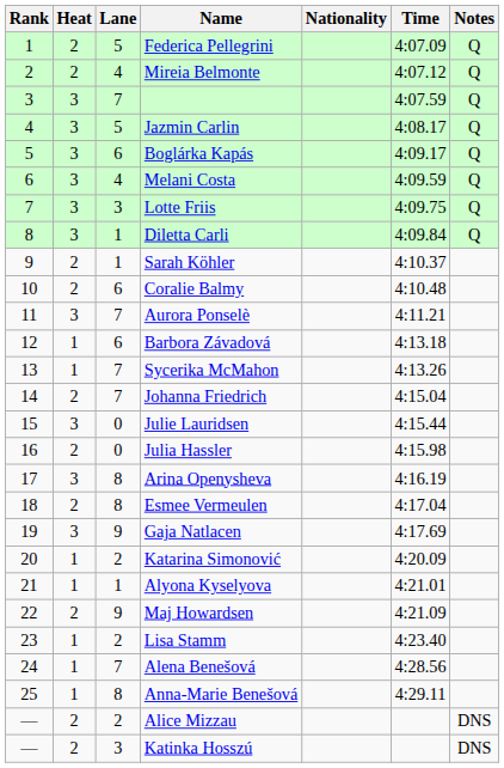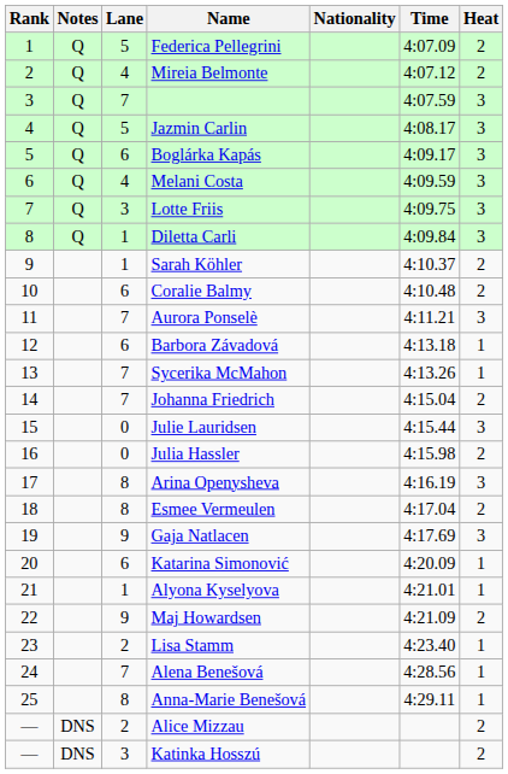 <table class="wikitable sortable" style="text-align:center">
 <tr>
 <th>Rank</th>
-<th>Heat</th>
+<th>Notes</th>
 <th>Lane</th>
 <th>Name</th>
 <th>Nationality</th>
 <th>Time</th>
-<th>Notes</th>
+<th>Heat</th>
 </tr>
 <tr bgcolor=ccffcc>
 <td>1</td>
-<td>2</td>
+<td>Q</td>
 <td>5</td>
 <td align=left><a href='#'>Federica Pellegrini</a></td>
 <td align=left></td>
 <td>4:07.09</td>
-<td>Q</td>
+<td>2</td>
 </tr>
 <tr bgcolor=ccffcc>
 <td>2</td>
-<td>2</td>
+<td>Q</td>
 <td>4</td>
 <td align=left><a href='#'>Mireia Belmonte</a></td>
 <td align=left></td>
 <td>4:07.12</td>
-<td>Q</td>
+<td>2</td>
 </tr>
 <tr bgcolor=ccffcc>
 <td>3</td>
-<td>3</td>
+<td>Q</td>
 <td>7</td>
 <td align=left></td>
 <td align=left></td>
 <td>4:07.59</td>
-<td>Q</td>
+<td>3</td>
 </tr>
 <tr bgcolor=ccffcc>
 <td>4</td>
-<td>3</td>
+<td>Q</td>
 <td>5</td>
 <td align=left><a href='#'>Jazmin Carlin</a></td>
 <td align=left></td>
 <td>4:08.17</td>
-<td>Q</td>
+<td>3</td>
 </tr>
 <tr bgcolor=ccffcc>
 <td>5</td>
-<td>3</td>
+<td>Q</td>
 <td>6</td>
 <td align=left><a href='#'>Boglárka Kapás</a></td>
 <td align=left></td>
 <td>4:09.17</td>
-<td>Q</td>
+<td>3</td>
 </tr>
 <tr bgcolor=ccffcc>
 <td>6</td>
-<td>3</td>
+<td>Q</td>
 <td>4</td>
 <td align=left><a href='#'>Melani Costa</a></td>
 <td align=left></td>
 <td>4:09.59</td>
-<td>Q</td>
+<td>3</td>
 </tr>
 <tr bgcolor=ccffcc>
 <td>7</td>
-<td>3</td>
+<td>Q</td>
 <td>3</td>
 <td align=left><a href='#'>Lotte Friis</a></td>
 <td align=left></td>
 <td>4:09.75</td>
-<td>Q</td>
+<td>3</td>
 </tr>
 <tr bgcolor=ccffcc>
 <td>8</td>
-<td>3</td>
+<td>Q</td>
 <td>1</td>
 <td align=left><a href='#'>Diletta Carli</a></td>
 <td align=left></td>
 <td>4:09.84</td>
-<td>Q</td>
+<td>3</td>
 </tr>
 <tr>
 <td>9</td>
-<td>2</td>
+<td></td>
 <td>1</td>
 <td align=left><a href='#'>Sarah Köhler</a></td>
 <td align=left></td>
 <td>4:10.37</td>
-<td></td>
+<td>2</td>
 </tr>
 <tr>
 <td>10</td>
-<td>2</td>
+<td></td>
 <td>6</td>
 <td align=left><a href='#'>Coralie Balmy</a></td>
 <td align=left></td>
 <td>4:10.48</td>
-<td></td>
+<td>2</td>
 </tr>
 <tr>
 <td>11</td>
-<td>3</td>
+<td></td>
 <td>7</td>
 <td align=left><a href='#'>Aurora Ponselè</a></td>
 <td align=left></td>
 <td>4:11.21</td>
-<td></td>
+<td>3</td>
 </tr>
 <tr>
 <td>12</td>
-<td>1</td>
+<td></td>
 <td>6</td>
 <td align=left><a href='#'>Barbora Závadová</a></td>
 <td align=left></td>
 <td>4:13.18</td>
-<td></td>
+<td>1</td>
 </tr>
 <tr>
 <td>13</td>
-<td>1</td>
+<td></td>
 <td>7</td>
 <td align=left><a href='#'>Sycerika McMahon</a></td>
 <td align=left></td>
 <td>4:13.26</td>
-<td></td>
+<td>1</td>
 </tr>
 <tr>
 <td>14</td>
-<td>2</td>
+<td></td>
 <td>7</td>
 <td align=left><a href='#'>Johanna Friedrich</a></td>
 <td align=left></td>
 <td>4:15.04</td>
-<td></td>
+<td>2</td>
 </tr>
 <tr>
 <td>15</td>
-<td>3</td>
+<td></td>
 <td>0</td>
 <td align=left><a href='#'>Julie Lauridsen</a></td>
 <td align=left></td>
 <td>4:15.44</td>
-<td></td>
+<td>3</td>
 </tr>
 <tr>
 <td>16</td>
-<td>2</td>
+<td></td>
 <td>0</td>
 <td align=left><a href='#'>Julia Hassler</a></td>
 <td align=left></td>
 <td>4:15.98</td>
-<td></td>
+<td>2</td>
 </tr>
 <tr>
 <td>17</td>
-<td>3</td>
+<td></td>
 <td>8</td>
 <td align=left><a href='#'>Arina Openysheva</a></td>
 <td align=left></td>
 <td>4:16.19</td>
-<td></td>
+<td>3</td>
 </tr>
 <tr>
 <td>18</td>
-<td>2</td>
+<td></td>
 <td>8</td>
 <td align=left><a href='#'>Esmee Vermeulen</a></td>
 <td align=left></td>
 <td>4:17.04</td>
-<td></td>
+<td>2</td>
 </tr>
 <tr>
 <td>19</td>
-<td>3</td>
+<td></td>
 <td>9</td>
 <td align=left><a href='#'>Gaja Natlacen</a></td>
 <td align=left></td>
 <td>4:17.69</td>
-<td></td>
+<td>3</td>
 </tr>
 <tr>
 <td>20</td>
-<td>1</td>
-<td>2</td>
+<td></td>
+<td>6</td>
 <td align=left><a href='#'>Katarina Simonović</a></td>
 <td align=left></td>
 <td>4:20.09</td>
-<td></td>
+<td>1</td>
 </tr>
 <tr>
 <td>21</td>
-<td>1</td>
+<td></td>
 <td>1</td>
 <td align=left><a href='#'>Alyona Kyselyova</a></td>
 <td align=left></td>
 <td>4:21.01</td>
-<td></td>
+<td>1</td>
 </tr>
 <tr>
 <td>22</td>
-<td>2</td>
+<td></td>
 <td>9</td>
 <td align=left><a href='#'>Maj Howardsen</a></td>
 <td align=left></td>
 <td>4:21.09</td>
-<td></td>
+<td>2</td>
 </tr>
 <tr>
 <td>23</td>
-<td>1</td>
+<td></td>
 <td>2</td>
 <td align=left><a href='#'>Lisa Stamm</a></td>
 <td align=left></td>
 <td>4:23.40</td>
-<td></td>
+<td>1</td>
 </tr>
 <tr>
 <td>24</td>
-<td>1</td>
+<td></td>
 <td>7</td>
 <td align=left><a href='#'>Alena Benešová</a></td>
 <td align=left></td>
 <td>4:28.56</td>
-<td></td>
+<td>1</td>
 </tr>
 <tr>
 <td>25</td>
-<td>1</td>
+<td></td>
 <td>8</td>
 <td align=left><a href='#'>Anna-Marie Benešová</a></td>
 <td align=left></td>
 <td>4:29.11</td>
-<td></td>
+<td>1</td>
 </tr>
 <tr>
 <td>—</td>
-<td>2</td>
+<td>DNS</td>
 <td>2</td>
 <td align=left><a href='#'>Alice Mizzau</a></td>
 <td align=left></td>
 <td></td>
-<td>DNS</td>
+<td>2</td>
 </tr>
 <tr>
 <td>—</td>
-<td>2</td>
+<td>DNS</td>
 <td>3</td>
 <td align=left><a href='#'>Katinka Hosszú</a></td>
 <td align=left></td>
 <td></td>
-<td>DNS</td>
+<td>2</td>
 </tr>
 </table>
